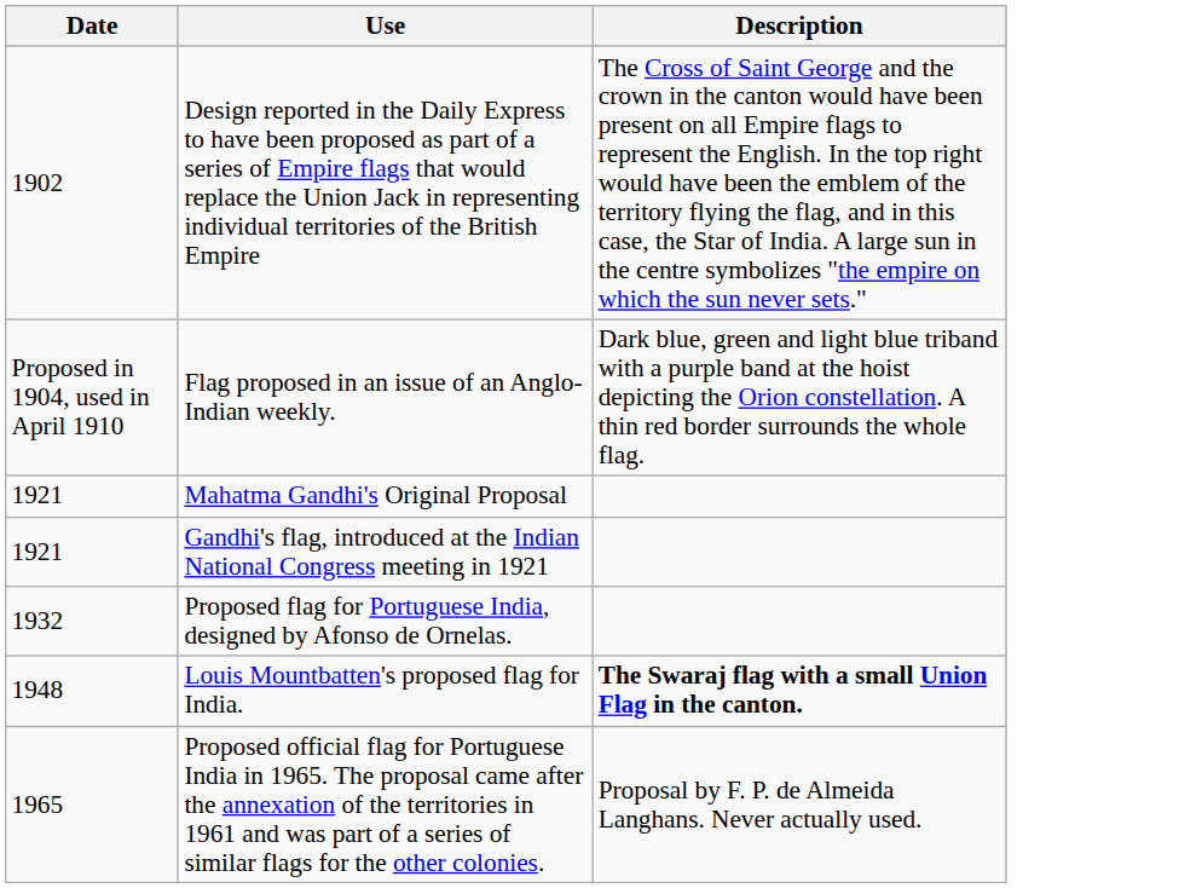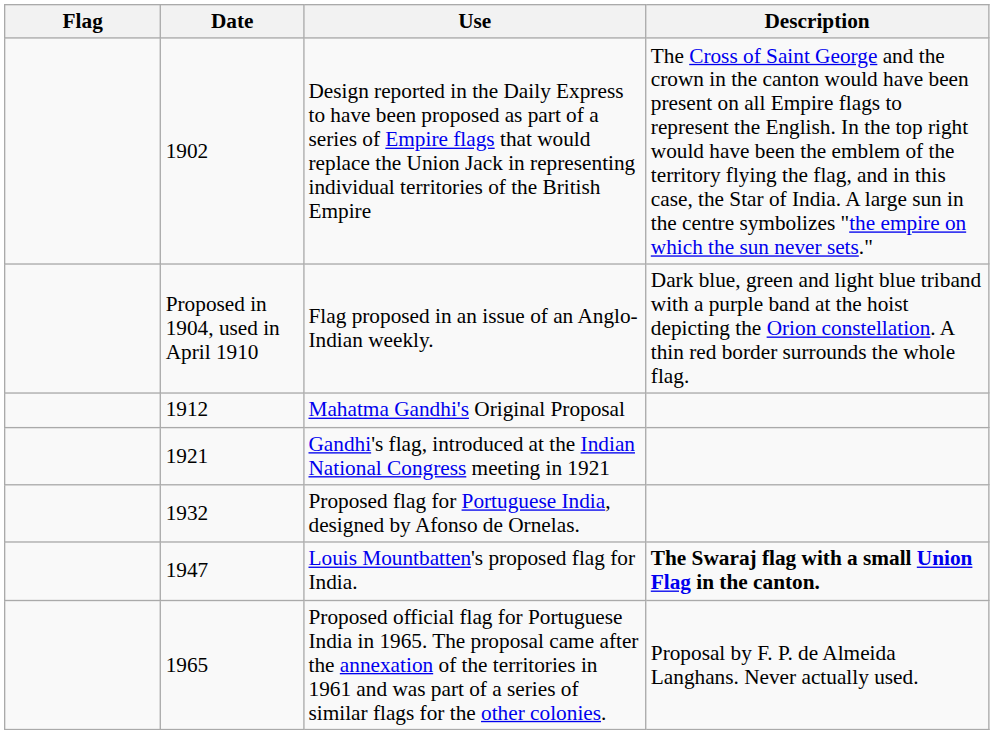 <table class="wikitable">
 <tr>
+<th style="width:110px;">Flag</th>
 <th style="width:100px;">Date</th>
 <th style="width:250px;">Use</th>
 <th style="width:250px;">Description</th>
 </tr>
 <tr>
+<td></td>
 <td>1902</td>
 <td>Design reported in the Daily Express to have been proposed as part of a series of <a href='#'>Empire flags</a> that would replace the Union Jack in representing individual territories of the British Empire</td>
 <td>The <a href='#'>Cross of Saint George</a> and the crown in the canton would have been present on all Empire flags to represent the English. In the top right would have been the emblem of the territory flying the flag, and in this case, the Star of India. A large sun in the centre symbolizes "<a href='#'>the empire on which the sun never sets</a>."</td>
 </tr>
 <tr>
+<td></td>
 <td>Proposed in 1904, used in April 1910</td>
 <td>Flag proposed in an issue of an Anglo-Indian weekly.</td>
 <td>Dark blue, green and light blue triband with a purple band at the hoist depicting the <a href='#'>Orion constellation</a>. A thin red border surrounds the whole flag.</td>
 </tr>
 <tr>
-<td>1921</td>
+<td></td>
+<td>1912</td>
 <td><a href='#'>Mahatma Gandhi's</a> Original Proposal</td>
 <td></td>
 </tr>
 <tr>
+<td></td>
 <td>1921</td>
 <td><a href='#'>Gandhi</a>'s flag, introduced at the <a href='#'>Indian National Congress</a> meeting in 1921</td>
 <td></td>
 </tr>
 <tr>
+<td></td>
 <td>1932</td>
 <td>Proposed flag for <a href='#'>Portuguese India</a>, designed by Afonso de Ornelas.</td>
 <td></td>
 </tr>
 <tr>
-<td>1948</td>
+<td></td>
+<td>1947</td>
 <td><a href='#'>Louis Mountbatten</a>'s proposed flag for India.</td>
 <td><strong>The Swaraj flag with a small <a href='#'>Union Flag</a> in the canton.</strong></td>
 </tr>
 <tr>
+<td></td>
 <td>1965</td>
 <td>Proposed official flag for Portuguese India in 1965. The proposal came after the <a href='#'>annexation</a> of the territories in 1961 and was part of a series of similar flags for the <a href='#'>other colonies</a>.</td>
 <td>Proposal by F. P. de Almeida Langhans. Never actually used.</td>
 </tr>
 </table>
